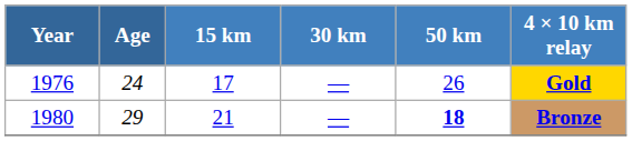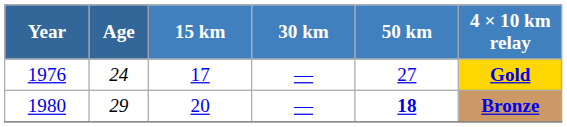 <table class="wikitable" style="font-size:95%; text-align:center; border:grey solid 1px; border-collapse:collapse; background:#ffffff;">
 <tr>
 <th style="background-color:#369; color:white; width:60px;"> Year </th>
 <th style="background-color:#369; color:white; width:40px;"> Age </th>
 <th style="background-color:#4180be; color:white; width:75px;"> 15 km </th>
 <th style="background-color:#4180be; color:white; width:75px;"> 30 km </th>
 <th style="background-color:#4180be; color:white; width:75px;"> 50 km </th>
 <th style="background-color:#4180be; color:white; width:75px;"> 4 × 10 km <br> relay </th>
 </tr>
 <tr>
 <td><a href='#'>1976</a></td>
 <td><em>24</em></td>
 <td><a href='#'>17</a></td>
 <td><a href='#'>—</a></td>
-<td><a href='#'>26</a></td>
+<td><a href='#'>27</a></td>
 <td style="background:gold;"><a href='#'><strong>Gold</strong></a></td>
 </tr>
 <tr>
 <td><a href='#'>1980</a></td>
 <td><em>29</em></td>
-<td><a href='#'>21</a></td>
+<td><a href='#'>20</a></td>
 <td><a href='#'>—</a></td>
 <td><strong><a href='#'>18</a></strong></td>
 <td bgcolor="cc9966"><a href='#'><strong>Bronze</strong></a></td>
 </tr>
 <tr>
 </tr>
 </table>
